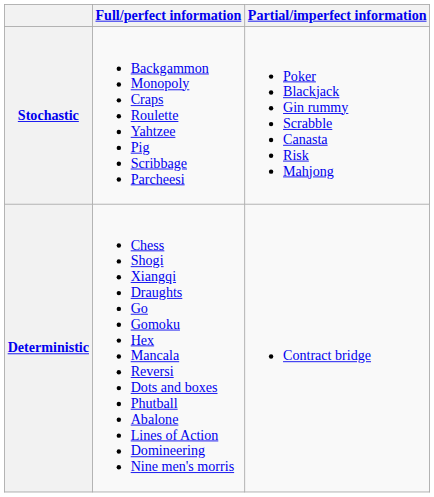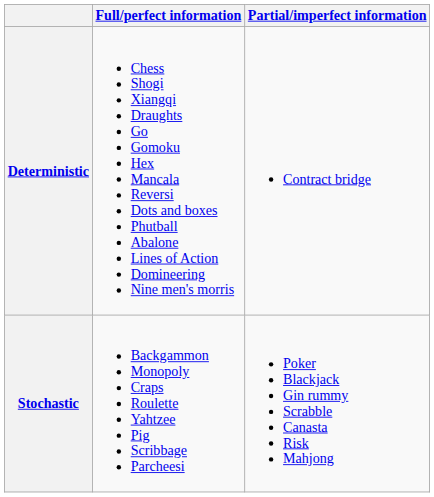 <table class=wikitable>
 <tr>
 <th></th>
 <th><a href='#'>Full/perfect information</a></th>
 <th><a href='#'>Partial/imperfect information</a></th>
 </tr>
 <tr>
+<th><a href='#'>Deterministic</a></th>
+<td><br><ul><li><a href='#'>Chess</a></li><li><a href='#'>Shogi</a></li><li><a href='#'>Xiangqi</a></li><li><a href='#'>Draughts</a></li><li><a href='#'>Go</a></li><li><a href='#'>Gomoku</a></li><li><a href='#'>Hex</a></li><li><a href='#'>Mancala</a></li><li><a href='#'>Reversi</a></li><li><a href='#'>Dots and boxes</a></li><li><a href='#'>Phutball</a></li><li><a href='#'>Abalone</a></li><li><a href='#'>Lines of Action</a></li><li><a href='#'>Domineering</a></li><li><a href='#'>Nine men's morris</a></li></ul></td>
+<td><br><ul><li><a href='#'>Contract bridge</a></li></ul></td>
+</tr>
+<tr>
 <th><a href='#'>Stochastic</a></th>
 <td><br><ul><li><a href='#'>Backgammon</a></li><li><a href='#'>Monopoly</a></li><li><a href='#'>Craps</a></li><li><a href='#'>Roulette</a></li><li><a href='#'>Yahtzee</a></li><li><a href='#'>Pig</a></li><li><a href='#'>Scribbage</a></li><li><a href='#'>Parcheesi</a></li></ul></td>
 <td><br><ul><li><a href='#'>Poker</a></li><li><a href='#'>Blackjack</a></li><li><a href='#'>Gin rummy</a></li><li><a href='#'>Scrabble</a></li><li><a href='#'>Canasta</a></li><li><a href='#'>Risk</a></li><li><a href='#'>Mahjong</a></li></ul></td>
 </tr>
-<tr>
-<th><a href='#'>Deterministic</a></th>
-<td><br><ul><li><a href='#'>Chess</a></li><li><a href='#'>Shogi</a></li><li><a href='#'>Xiangqi</a></li><li><a href='#'>Draughts</a></li><li><a href='#'>Go</a></li><li><a href='#'>Gomoku</a></li><li><a href='#'>Hex</a></li><li><a href='#'>Mancala</a></li><li><a href='#'>Reversi</a></li><li><a href='#'>Dots and boxes</a></li><li><a href='#'>Phutball</a></li><li><a href='#'>Abalone</a></li><li><a href='#'>Lines of Action</a></li><li><a href='#'>Domineering</a></li><li><a href='#'>Nine men's morris</a></li></ul></td>
-<td><br><ul><li><a href='#'>Contract bridge</a></li></ul></td>
-</tr>
 </table>
